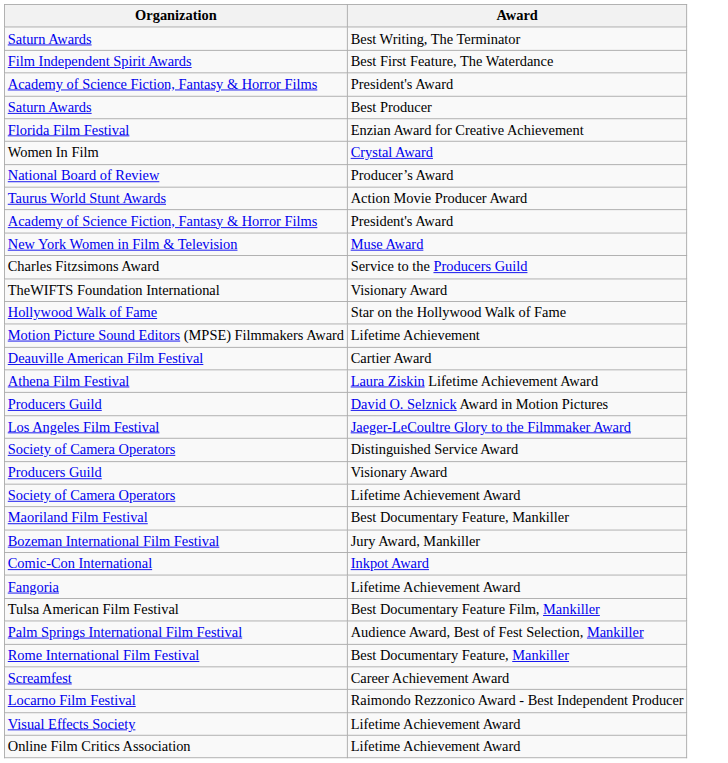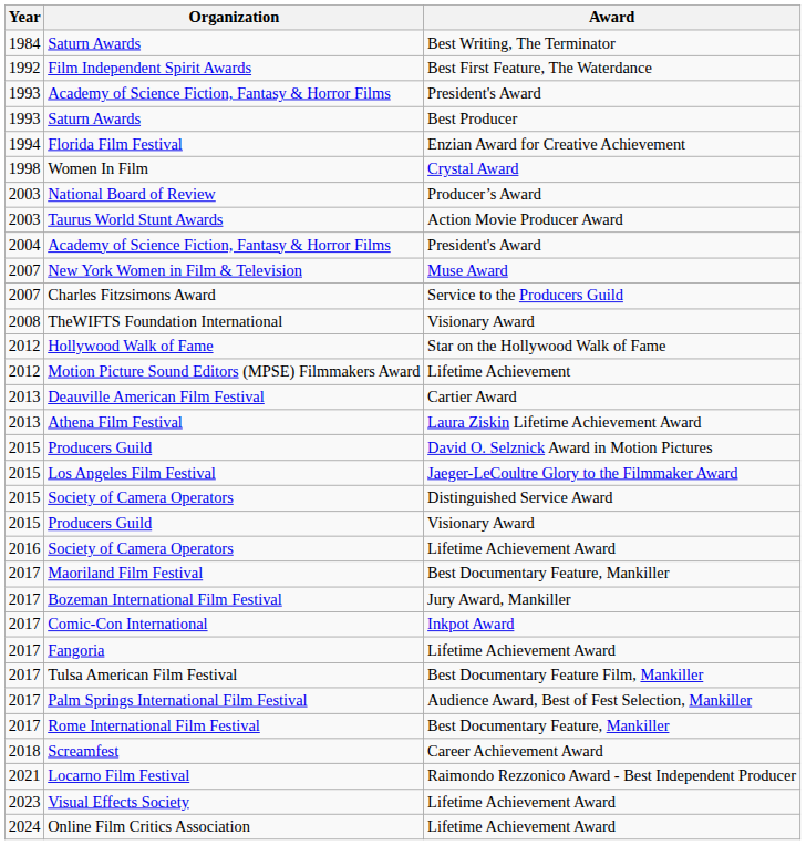 <table class="wikitable">
 <tr>
+<th>Year</th>
 <th>Organization</th>
 <th>Award</th>
 </tr>
 <tr>
+<td>1984</td>
 <td><a href='#'>Saturn Awards</a></td>
 <td>Best Writing, The Terminator</td>
 </tr>
 <tr>
+<td>1992</td>
 <td><a href='#'>Film Independent Spirit Awards</a></td>
 <td>Best First Feature, The Waterdance</td>
 </tr>
 <tr>
+<td>1993</td>
 <td><a href='#'>Academy of Science Fiction, Fantasy & Horror Films</a></td>
 <td>President's Award</td>
 </tr>
 <tr>
+<td>1993</td>
 <td><a href='#'>Saturn Awards</a></td>
 <td>Best Producer</td>
 </tr>
 <tr>
+<td>1994</td>
 <td><a href='#'>Florida Film Festival</a></td>
 <td>Enzian Award for Creative Achievement</td>
 </tr>
 <tr>
+<td>1998</td>
 <td>Women In Film</td>
 <td><a href='#'>Crystal Award</a></td>
 </tr>
 <tr>
+<td>2003</td>
 <td><a href='#'>National Board of Review</a></td>
 <td>Producer’s Award</td>
 </tr>
 <tr>
+<td>2003</td>
 <td><a href='#'>Taurus World Stunt Awards</a></td>
 <td>Action Movie Producer Award</td>
 </tr>
 <tr>
+<td>2004</td>
 <td><a href='#'>Academy of Science Fiction, Fantasy & Horror Films</a></td>
 <td>President's Award</td>
 </tr>
 <tr>
+<td>2007</td>
 <td><a href='#'>New York Women in Film & Television</a></td>
 <td><a href='#'>Muse Award</a></td>
 </tr>
 <tr>
+<td>2007</td>
 <td>Charles Fitzsimons Award</td>
 <td>Service to the <a href='#'>Producers Guild</a></td>
 </tr>
 <tr>
+<td>2008</td>
 <td>TheWIFTS Foundation International</td>
 <td>Visionary Award</td>
 </tr>
 <tr>
+<td>2012</td>
 <td><a href='#'>Hollywood Walk of Fame</a></td>
 <td>Star on the Hollywood Walk of Fame</td>
 </tr>
 <tr>
+<td>2012</td>
 <td><a href='#'>Motion Picture Sound Editors</a> (MPSE) Filmmakers Award</td>
 <td>Lifetime Achievement</td>
 </tr>
 <tr>
+<td>2013</td>
 <td><a href='#'>Deauville American Film Festival</a></td>
 <td>Cartier Award</td>
 </tr>
 <tr>
+<td>2013</td>
 <td><a href='#'>Athena Film Festival</a></td>
 <td><a href='#'>Laura Ziskin</a> Lifetime Achievement Award</td>
 </tr>
 <tr>
+<td>2015</td>
 <td><a href='#'>Producers Guild</a></td>
 <td><a href='#'>David O. Selznick</a> Award in Motion Pictures</td>
 </tr>
 <tr>
+<td>2015</td>
 <td><a href='#'>Los Angeles Film Festival</a></td>
 <td><a href='#'>Jaeger-LeCoultre Glory to the Filmmaker Award</a></td>
 </tr>
 <tr>
+<td>2015</td>
 <td><a href='#'>Society of Camera Operators</a></td>
 <td>Distinguished Service Award</td>
 </tr>
 <tr>
+<td>2015</td>
 <td><a href='#'>Producers Guild</a></td>
 <td>Visionary Award</td>
 </tr>
 <tr>
+<td>2016</td>
 <td><a href='#'>Society of Camera Operators</a></td>
 <td>Lifetime Achievement Award</td>
 </tr>
 <tr>
+<td>2017</td>
 <td><a href='#'>Maoriland Film Festival</a></td>
 <td>Best Documentary Feature, Mankiller</td>
 </tr>
 <tr>
+<td>2017</td>
 <td><a href='#'>Bozeman International Film Festival</a></td>
 <td>Jury Award, Mankiller</td>
 </tr>
 <tr>
+<td>2017</td>
 <td><a href='#'>Comic-Con International</a></td>
 <td><a href='#'>Inkpot Award</a></td>
 </tr>
 <tr>
+<td>2017</td>
 <td><a href='#'>Fangoria</a></td>
 <td>Lifetime Achievement Award</td>
 </tr>
 <tr>
+<td>2017</td>
 <td>Tulsa American Film Festival</td>
 <td>Best Documentary Feature Film, <a href='#'>Mankiller</a></td>
 </tr>
 <tr>
+<td>2017</td>
 <td><a href='#'>Palm Springs International Film Festival</a></td>
 <td>Audience Award, Best of Fest Selection, <a href='#'>Mankiller</a></td>
 </tr>
 <tr>
+<td>2017</td>
 <td><a href='#'>Rome International Film Festival</a></td>
 <td>Best Documentary Feature, <a href='#'>Mankiller</a></td>
 </tr>
 <tr>
+<td>2018</td>
 <td><a href='#'>Screamfest</a></td>
 <td>Career Achievement Award</td>
 </tr>
 <tr>
+<td>2021</td>
 <td><a href='#'>Locarno Film Festival</a></td>
 <td>Raimondo Rezzonico Award - Best Independent Producer</td>
 </tr>
 <tr>
+<td>2023</td>
 <td><a href='#'>Visual Effects Society</a></td>
 <td>Lifetime Achievement Award</td>
 </tr>
 <tr>
+<td>2024</td>
 <td>Online Film Critics Association</td>
 <td>Lifetime Achievement Award</td>
 </tr>
 </table>
